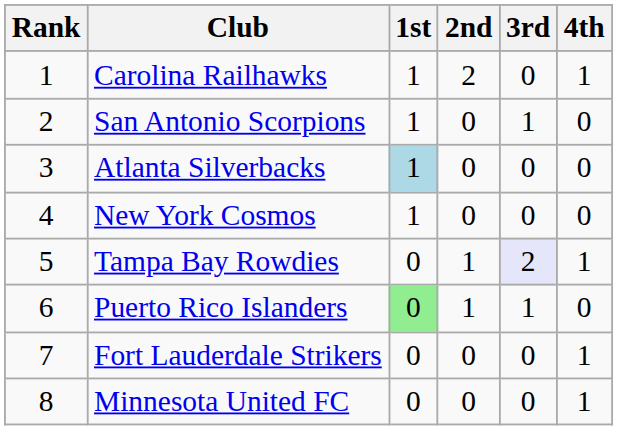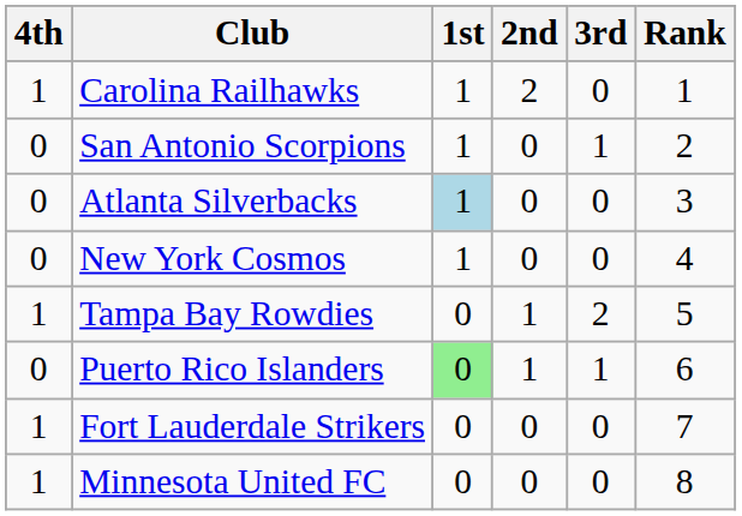 <table class="wikitable" style="text-align:center">
 <tr>
-<th>Rank</th>
+<th>4th</th>
 <th>Club</th>
 <th>1st</th>
 <th>2nd</th>
 <th>3rd</th>
-<th>4th</th>
+<th>Rank</th>
 </tr>
 <tr>
 <td>1</td>
 <td align=left><a href='#'>Carolina Railhawks</a></td>
 <td>1</td>
 <td>2</td>
 <td>0</td>
 <td>1</td>
 </tr>
 <tr>
-<td>2</td>
+<td>0</td>
 <td align=left><a href='#'>San Antonio Scorpions</a></td>
 <td>1</td>
 <td>0</td>
 <td>1</td>
-<td>0</td>
+<td>2</td>
 </tr>
 <tr>
-<td>3</td>
+<td>0</td>
 <td align=left><a href='#'>Atlanta Silverbacks</a></td>
 <td style="background: lightblue;">1</td>
 <td>0</td>
 <td>0</td>
-<td>0</td>
+<td>3</td>
 </tr>
 <tr>
-<td>4</td>
+<td>0</td>
 <td align=left><a href='#'>New York Cosmos</a></td>
 <td>1</td>
 <td>0</td>
 <td>0</td>
-<td>0</td>
+<td>4</td>
 </tr>
 <tr>
-<td>5</td>
+<td>1</td>
 <td align=left><a href='#'>Tampa Bay Rowdies</a></td>
 <td>0</td>
 <td>1</td>
-<td style="background: lavender;">2</td>
-<td>1</td>
+<td>2</td>
+<td>5</td>
 </tr>
 <tr>
-<td>6</td>
+<td>0</td>
 <td align=left><a href='#'>Puerto Rico Islanders</a></td>
 <td style="background: lightgreen;">0</td>
 <td>1</td>
 <td>1</td>
-<td>0</td>
+<td>6</td>
 </tr>
 <tr>
-<td>7</td>
+<td>1</td>
 <td align=left><a href='#'>Fort Lauderdale Strikers</a></td>
 <td>0</td>
 <td>0</td>
 <td>0</td>
-<td>1</td>
+<td>7</td>
 </tr>
 <tr>
-<td>8</td>
+<td>1</td>
 <td align=left><a href='#'>Minnesota United FC</a></td>
 <td>0</td>
 <td>0</td>
 <td>0</td>
-<td>1</td>
+<td>8</td>
 </tr>
 </table>
